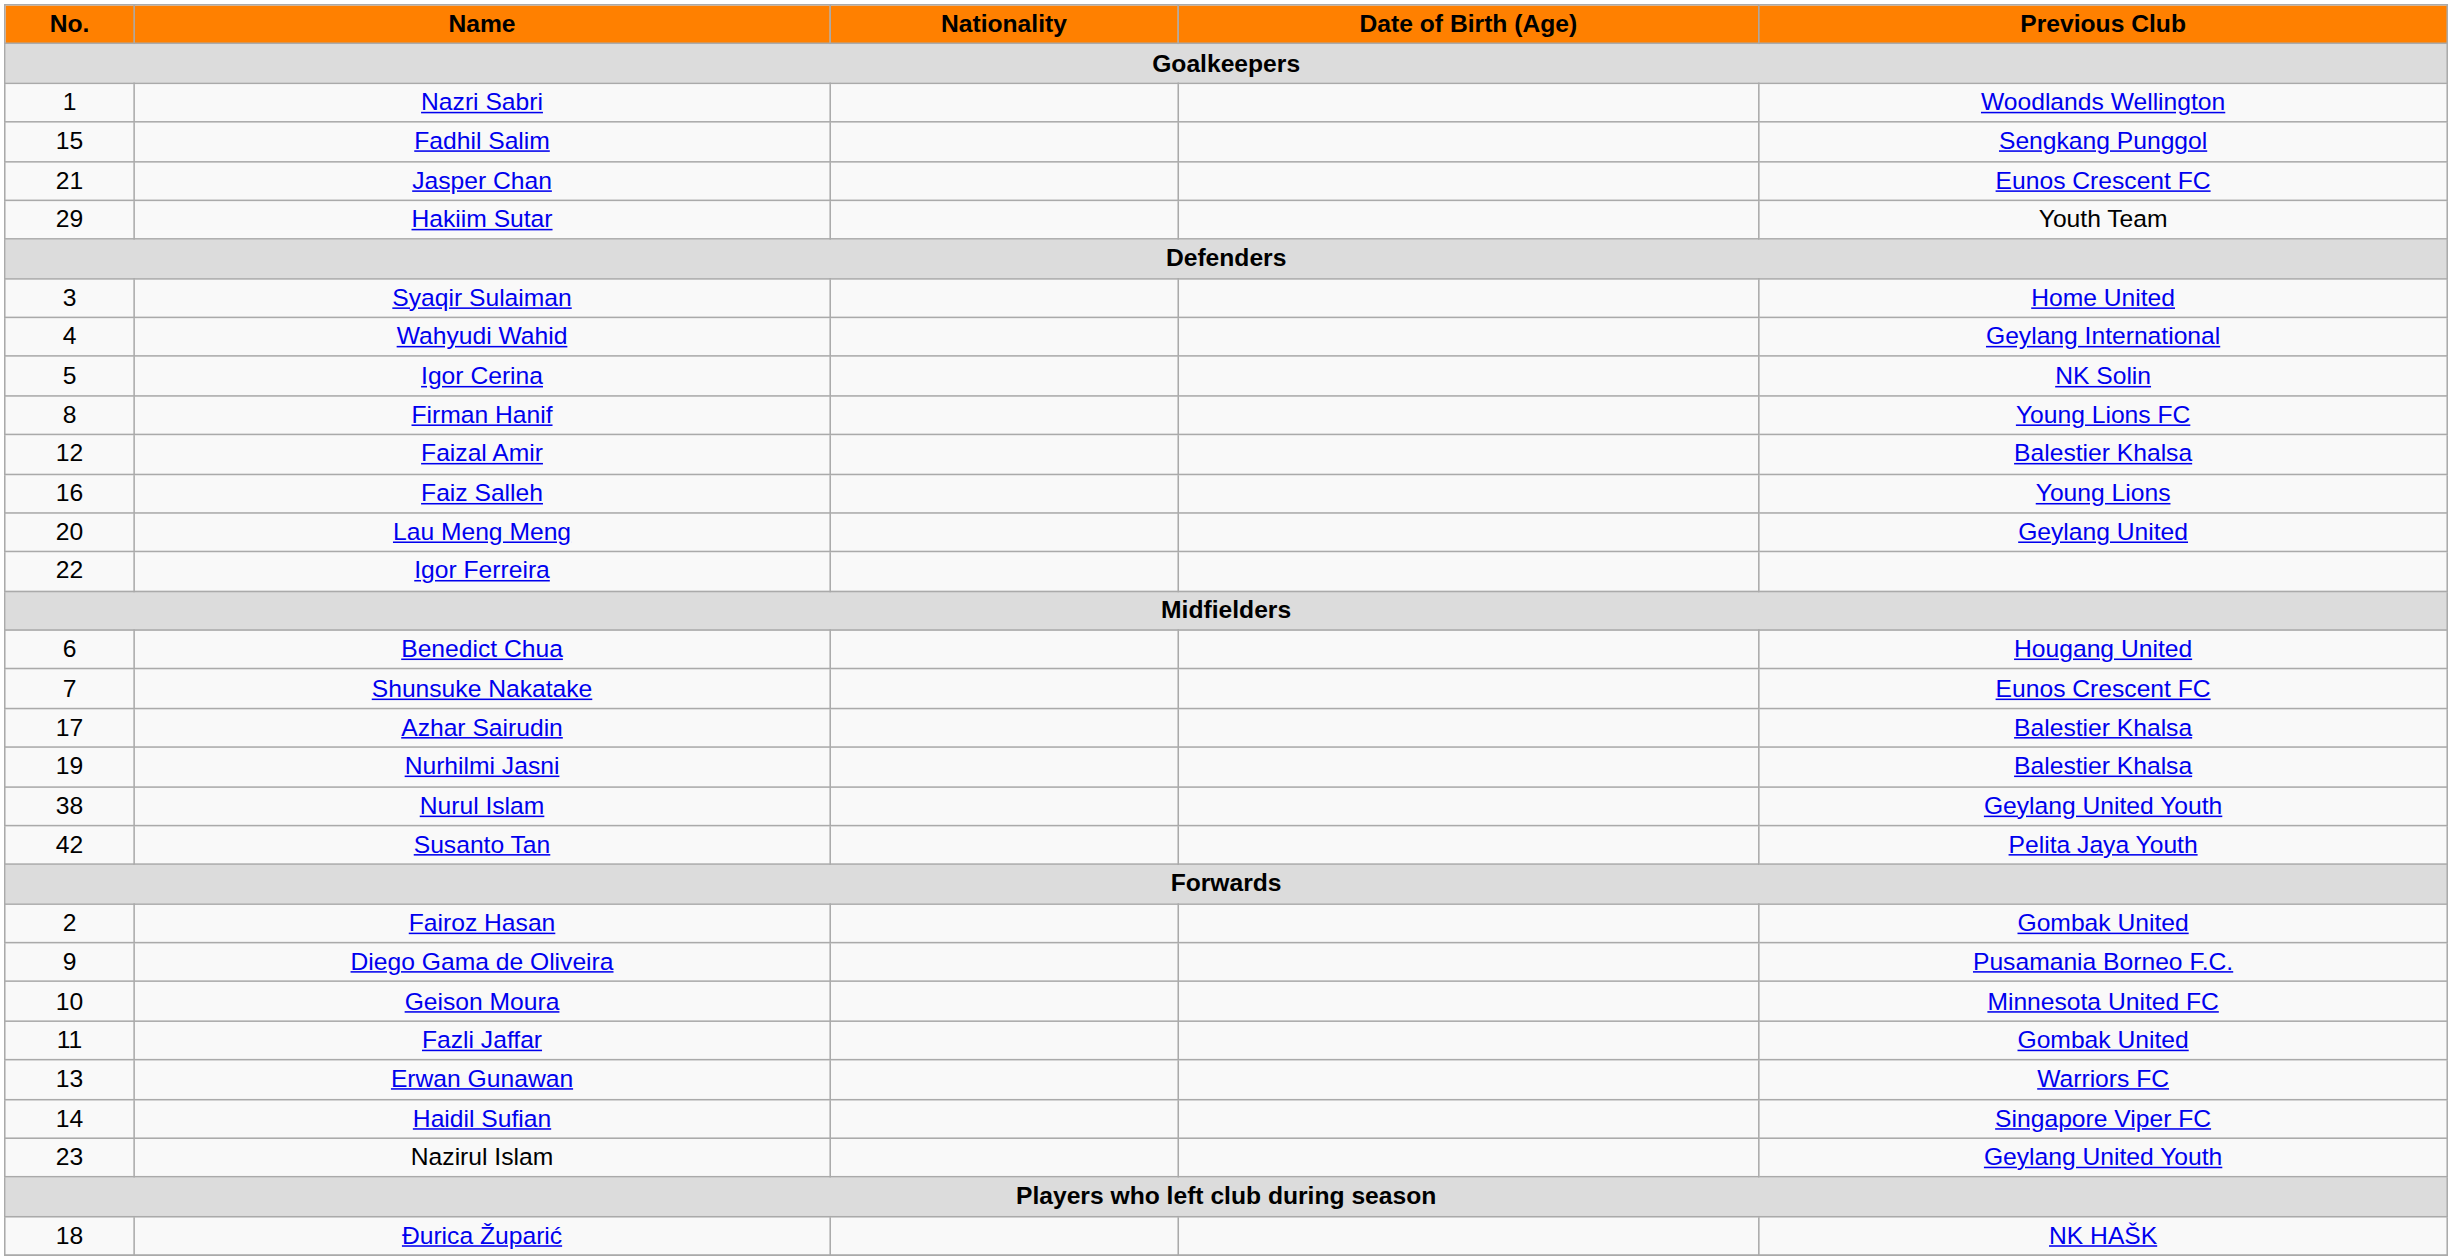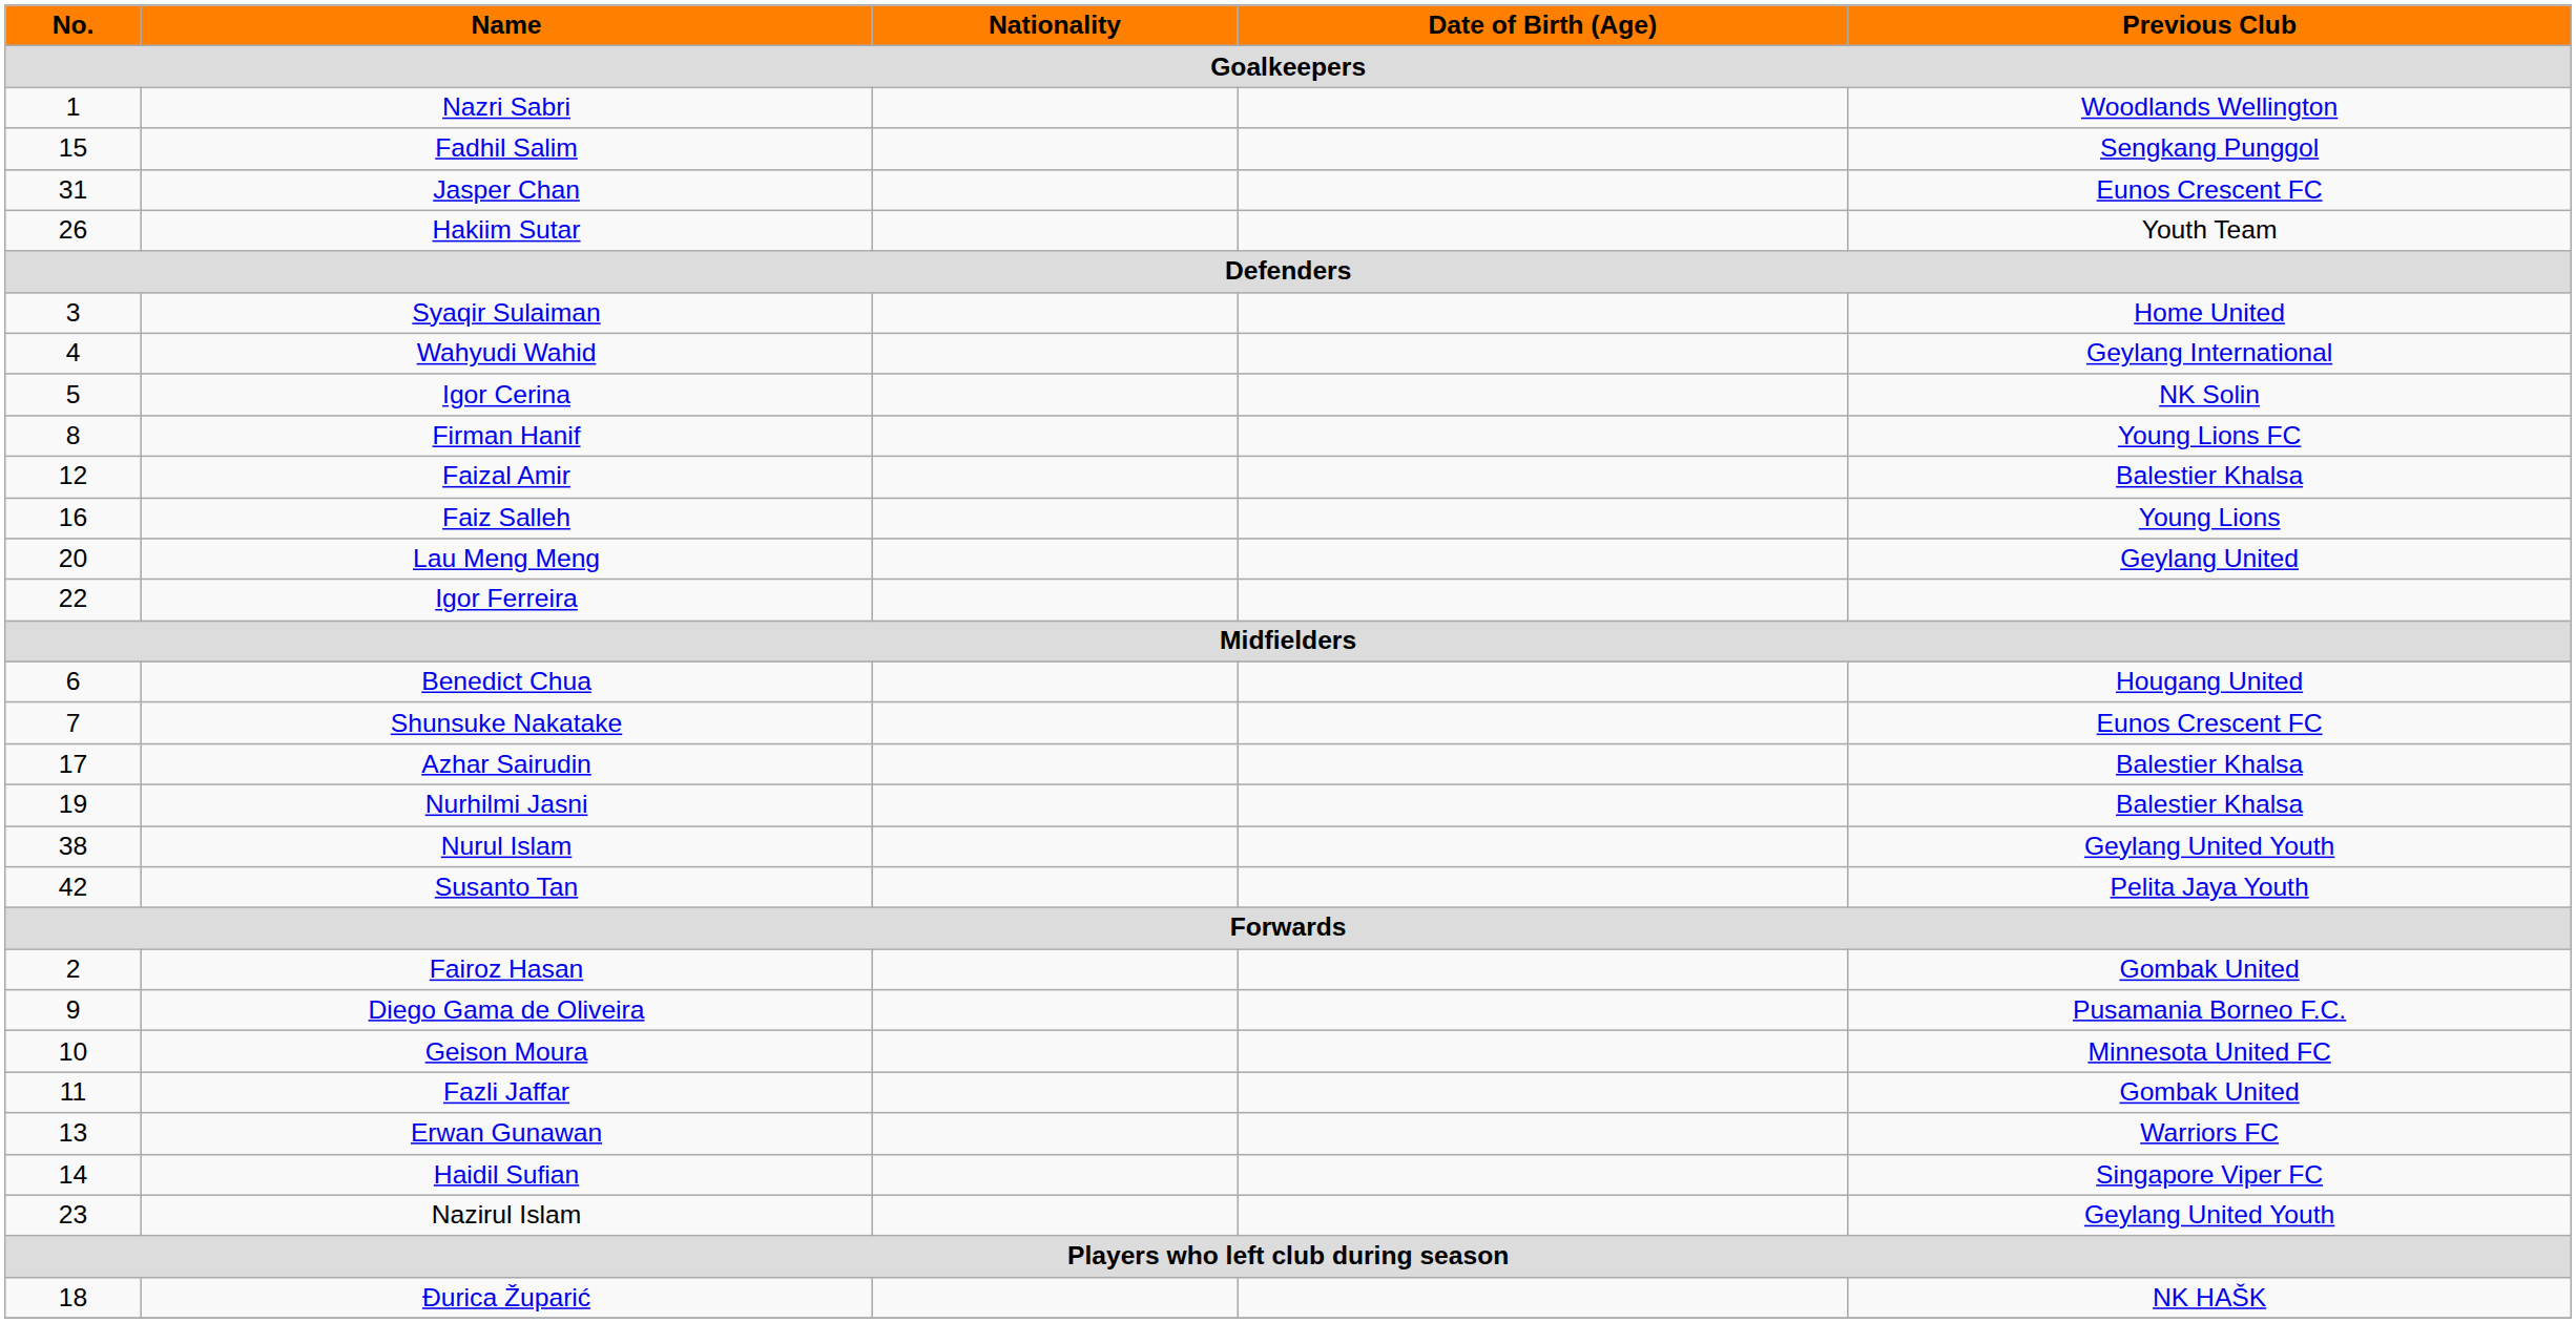 <table class="wikitable" style="text-align:center; font-size:100%; width:80%;">
 <tr>
 <th style="background:#FF8000; color:black; text-align:center;">No.</th>
 <th style="background:#FF8000; color:black; text-align:center;">Name</th>
 <th style="background:#FF8000; color:black; text-align:center;">Nationality</th>
 <th style="background:#FF8000; color:black; text-align:center;">Date of Birth (Age)</th>
 <th style="background:#FF8000; color:black; text-align:center;">Previous Club</th>
 </tr>
 <tr>
 <th colspan="5" style="background:#dcdcdc; text-align:center;">Goalkeepers</th>
 </tr>
 <tr>
 <td>1</td>
 <td><a href='#'>Nazri Sabri</a></td>
 <td></td>
 <td></td>
 <td> <a href='#'>Woodlands Wellington</a></td>
 </tr>
 <tr>
 <td>15</td>
 <td><a href='#'>Fadhil Salim</a></td>
 <td></td>
 <td></td>
 <td> <a href='#'>Sengkang Punggol</a></td>
 </tr>
 <tr>
-<td>21</td>
+<td>31</td>
 <td><a href='#'>Jasper Chan</a></td>
 <td></td>
 <td></td>
 <td> <a href='#'>Eunos Crescent FC</a></td>
 </tr>
 <tr>
-<td>29</td>
+<td>26</td>
 <td><a href='#'>Hakiim Sutar</a></td>
 <td></td>
 <td></td>
 <td>Youth Team</td>
 </tr>
 <tr>
 <th colspan="5" style="background:#dcdcdc; text-align:center;">Defenders</th>
 </tr>
 <tr>
 <td>3</td>
 <td><a href='#'>Syaqir Sulaiman</a></td>
 <td></td>
 <td></td>
 <td> <a href='#'>Home United</a></td>
 </tr>
 <tr>
 <td>4</td>
 <td><a href='#'>Wahyudi Wahid</a></td>
 <td></td>
 <td></td>
 <td> <a href='#'>Geylang International</a></td>
 </tr>
 <tr>
 <td>5</td>
 <td><a href='#'>Igor Cerina</a></td>
 <td></td>
 <td></td>
 <td> <a href='#'>NK Solin</a></td>
 </tr>
 <tr>
 <td>8</td>
 <td><a href='#'>Firman Hanif</a></td>
 <td></td>
 <td></td>
 <td> <a href='#'>Young Lions FC</a></td>
 </tr>
 <tr>
 <td>12</td>
 <td><a href='#'>Faizal Amir</a></td>
 <td></td>
 <td></td>
 <td> <a href='#'>Balestier Khalsa</a></td>
 </tr>
 <tr>
 <td>16</td>
 <td><a href='#'>Faiz Salleh</a></td>
 <td></td>
 <td></td>
 <td> <a href='#'>Young Lions</a></td>
 </tr>
 <tr>
 <td>20</td>
 <td><a href='#'>Lau Meng Meng</a></td>
 <td></td>
 <td></td>
 <td> <a href='#'>Geylang United</a></td>
 </tr>
 <tr>
 <td>22</td>
 <td><a href='#'>Igor Ferreira</a></td>
 <td></td>
 <td></td>
 <td></td>
 </tr>
 <tr>
 <th colspan="5" style="background:#dcdcdc; text-align:center;">Midfielders</th>
 </tr>
 <tr>
 <td>6</td>
 <td><a href='#'>Benedict Chua</a></td>
 <td></td>
 <td></td>
 <td> <a href='#'>Hougang United</a></td>
 </tr>
 <tr>
 <td>7</td>
 <td><a href='#'>Shunsuke Nakatake</a></td>
 <td></td>
 <td></td>
 <td> <a href='#'>Eunos Crescent FC</a></td>
 </tr>
 <tr>
 <td>17</td>
 <td><a href='#'>Azhar Sairudin</a></td>
 <td></td>
 <td></td>
 <td> <a href='#'>Balestier Khalsa</a></td>
 </tr>
 <tr>
 <td>19</td>
 <td><a href='#'>Nurhilmi Jasni</a></td>
 <td></td>
 <td></td>
 <td> <a href='#'>Balestier Khalsa</a></td>
 </tr>
 <tr>
 <td>38</td>
 <td><a href='#'>Nurul Islam</a></td>
 <td></td>
 <td></td>
 <td> <a href='#'>Geylang United Youth</a></td>
 </tr>
 <tr>
 <td>42</td>
 <td><a href='#'>Susanto Tan</a></td>
 <td></td>
 <td></td>
 <td> <a href='#'>Pelita Jaya Youth</a></td>
 </tr>
 <tr>
 <th colspan="5" style="background:#dcdcdc; text-align:center;">Forwards</th>
 </tr>
 <tr>
 <td>2</td>
 <td><a href='#'>Fairoz Hasan</a></td>
 <td></td>
 <td></td>
 <td> <a href='#'>Gombak United</a></td>
 </tr>
 <tr>
 <td>9</td>
 <td><a href='#'>Diego Gama de Oliveira</a></td>
 <td></td>
 <td></td>
 <td> <a href='#'>Pusamania Borneo F.C.</a></td>
 </tr>
 <tr>
 <td>10</td>
 <td><a href='#'>Geison Moura</a></td>
 <td></td>
 <td></td>
 <td> <a href='#'>Minnesota United FC</a></td>
 </tr>
 <tr>
 <td>11</td>
 <td><a href='#'>Fazli Jaffar</a></td>
 <td></td>
 <td></td>
 <td><a href='#'>Gombak United</a></td>
 </tr>
 <tr>
 <td>13</td>
 <td><a href='#'>Erwan Gunawan</a></td>
 <td></td>
 <td></td>
 <td><a href='#'>Warriors FC</a></td>
 </tr>
 <tr>
 <td>14</td>
 <td><a href='#'>Haidil Sufian</a></td>
 <td></td>
 <td></td>
 <td> <a href='#'>Singapore Viper FC</a></td>
 </tr>
 <tr>
 <td>23</td>
 <td>Nazirul Islam</td>
 <td></td>
 <td></td>
 <td> <a href='#'>Geylang United Youth</a></td>
 </tr>
 <tr>
 <th colspan="5" style="background:#dcdcdc; text-align:center;">Players who left club during season</th>
 </tr>
 <tr>
 <td>18</td>
 <td><a href='#'>Đurica Župarić</a></td>
 <td></td>
 <td></td>
 <td> <a href='#'>NK HAŠK</a></td>
 </tr>
 <tr>
 </tr>
 </table>
